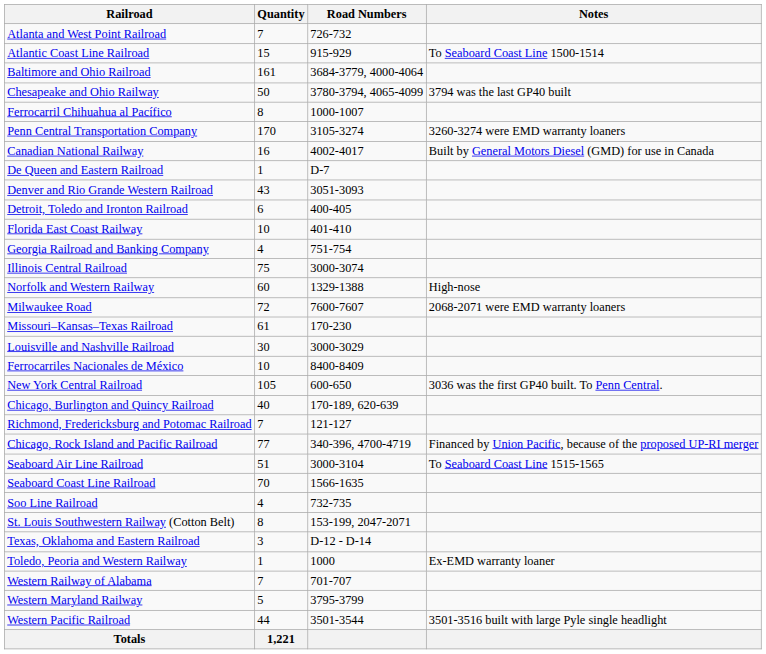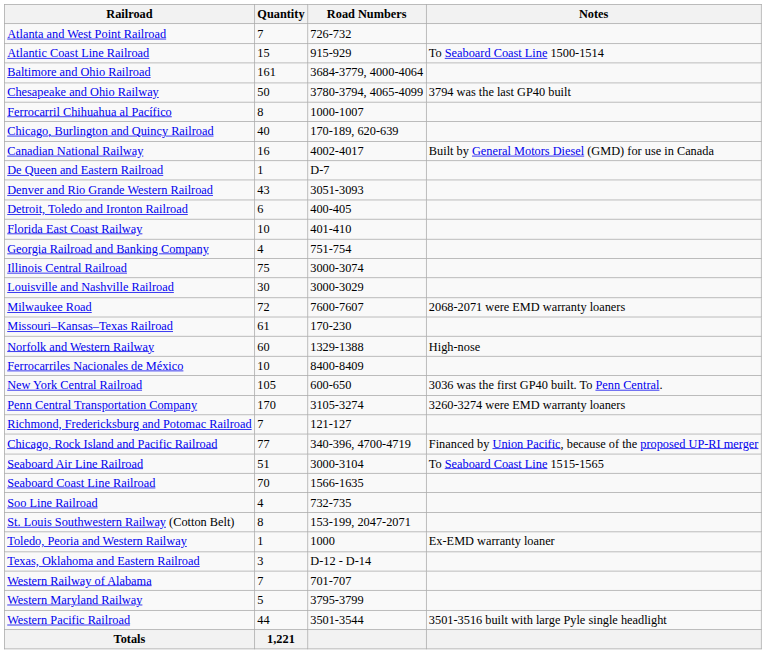 <table class="wikitable sortable">
 <tr>
 <th>Railroad</th>
 <th>Quantity</th>
 <th>Road Numbers</th>
 <th>Notes</th>
 </tr>
 <tr>
 <td><a href='#'>Atlanta and West Point Railroad</a></td>
 <td>7</td>
 <td>726-732</td>
 <td></td>
 </tr>
 <tr>
 <td><a href='#'>Atlantic Coast Line Railroad</a></td>
 <td>15</td>
 <td>915-929</td>
 <td>To <a href='#'>Seaboard Coast Line</a> 1500-1514</td>
 </tr>
 <tr>
 <td><a href='#'>Baltimore and Ohio Railroad</a></td>
 <td>161</td>
 <td>3684-3779, 4000-4064</td>
 <td></td>
 </tr>
 <tr>
 <td><a href='#'>Chesapeake and Ohio Railway</a></td>
 <td>50</td>
 <td>3780-3794, 4065-4099</td>
 <td>3794 was the last GP40 built</td>
 </tr>
 <tr>
 <td><a href='#'>Ferrocarril Chihuahua al Pacífico</a></td>
 <td>8</td>
 <td>1000-1007</td>
 <td></td>
 </tr>
 <tr>
-<td><a href='#'>Penn Central Transportation Company</a></td>
-<td>170</td>
-<td>3105-3274</td>
-<td>3260-3274 were EMD warranty loaners</td>
+<td><a href='#'>Chicago, Burlington and Quincy Railroad</a></td>
+<td>40</td>
+<td>170-189, 620-639</td>
+<td></td>
 </tr>
 <tr>
 <td><a href='#'>Canadian National Railway</a></td>
 <td>16</td>
 <td>4002-4017</td>
 <td>Built by <a href='#'>General Motors Diesel</a> (GMD) for use in Canada</td>
 </tr>
 <tr>
 <td><a href='#'>De Queen and Eastern Railroad</a></td>
 <td>1</td>
 <td>D-7</td>
 <td></td>
 </tr>
 <tr>
 <td><a href='#'>Denver and Rio Grande Western Railroad</a></td>
 <td>43</td>
 <td>3051-3093</td>
 <td></td>
 </tr>
 <tr>
 <td><a href='#'>Detroit, Toledo and Ironton Railroad</a></td>
 <td>6</td>
 <td>400-405</td>
 <td></td>
 </tr>
 <tr>
 <td><a href='#'>Florida East Coast Railway</a></td>
 <td>10</td>
 <td>401-410</td>
 <td></td>
 </tr>
 <tr>
 <td><a href='#'>Georgia Railroad and Banking Company</a></td>
 <td>4</td>
 <td>751-754</td>
 <td></td>
 </tr>
 <tr>
 <td><a href='#'>Illinois Central Railroad</a></td>
 <td>75</td>
 <td>3000-3074</td>
 <td></td>
 </tr>
 <tr>
-<td><a href='#'>Norfolk and Western Railway</a></td>
-<td>60</td>
-<td>1329-1388</td>
-<td>High-nose</td>
+<td><a href='#'>Louisville and Nashville Railroad</a></td>
+<td>30</td>
+<td>3000-3029</td>
+<td></td>
 </tr>
 <tr>
 <td><a href='#'>Milwaukee Road</a></td>
 <td>72</td>
 <td>7600-7607</td>
 <td>2068-2071 were EMD warranty loaners</td>
 </tr>
 <tr>
 <td><a href='#'>Missouri–Kansas–Texas Railroad</a></td>
 <td>61</td>
 <td>170-230</td>
 <td></td>
 </tr>
 <tr>
-<td><a href='#'>Louisville and Nashville Railroad</a></td>
-<td>30</td>
-<td>3000-3029</td>
-<td></td>
+<td><a href='#'>Norfolk and Western Railway</a></td>
+<td>60</td>
+<td>1329-1388</td>
+<td>High-nose</td>
 </tr>
 <tr>
 <td><a href='#'>Ferrocarriles Nacionales de México</a></td>
 <td>10</td>
 <td>8400-8409</td>
 <td></td>
 </tr>
 <tr>
 <td><a href='#'>New York Central Railroad</a></td>
 <td>105</td>
 <td>600-650</td>
 <td>3036 was the first GP40 built. To <a href='#'>Penn Central</a>.</td>
 </tr>
 <tr>
-<td><a href='#'>Chicago, Burlington and Quincy Railroad</a></td>
-<td>40</td>
-<td>170-189, 620-639</td>
-<td></td>
+<td><a href='#'>Penn Central Transportation Company</a></td>
+<td>170</td>
+<td>3105-3274</td>
+<td>3260-3274 were EMD warranty loaners</td>
 </tr>
 <tr>
 <td><a href='#'>Richmond, Fredericksburg and Potomac Railroad</a></td>
 <td>7</td>
 <td>121-127</td>
 <td></td>
 </tr>
 <tr>
 <td><a href='#'>Chicago, Rock Island and Pacific Railroad</a></td>
 <td>77</td>
 <td>340-396, 4700-4719</td>
 <td>Financed by <a href='#'>Union Pacific</a>, because of the <a href='#'>proposed UP-RI merger</a></td>
 </tr>
 <tr>
 <td><a href='#'>Seaboard Air Line Railroad</a></td>
 <td>51</td>
 <td>3000-3104</td>
 <td>To <a href='#'>Seaboard Coast Line</a> 1515-1565</td>
 </tr>
 <tr>
 <td><a href='#'>Seaboard Coast Line Railroad</a></td>
 <td>70</td>
 <td>1566-1635</td>
 <td></td>
 </tr>
 <tr>
 <td><a href='#'>Soo Line Railroad</a></td>
 <td>4</td>
 <td>732-735</td>
 <td></td>
 </tr>
 <tr>
 <td><a href='#'>St. Louis Southwestern Railway</a> (Cotton Belt)</td>
 <td>8</td>
 <td>153-199, 2047-2071</td>
 <td></td>
 </tr>
 <tr>
+<td><a href='#'>Toledo, Peoria and Western Railway</a></td>
+<td>1</td>
+<td>1000</td>
+<td>Ex-EMD warranty loaner</td>
+</tr>
+<tr>
 <td><a href='#'>Texas, Oklahoma and Eastern Railroad</a></td>
 <td>3</td>
 <td>D-12 - D-14</td>
 <td></td>
-</tr>
-<tr>
-<td><a href='#'>Toledo, Peoria and Western Railway</a></td>
-<td>1</td>
-<td>1000</td>
-<td>Ex-EMD warranty loaner</td>
 </tr>
 <tr>
 <td><a href='#'>Western Railway of Alabama</a></td>
 <td>7</td>
 <td>701-707</td>
 <td></td>
 </tr>
 <tr>
 <td><a href='#'>Western Maryland Railway</a></td>
 <td>5</td>
 <td>3795-3799</td>
 <td></td>
 </tr>
 <tr>
 <td><a href='#'>Western Pacific Railroad</a></td>
 <td>44</td>
 <td>3501-3544</td>
 <td>3501-3516 built with large Pyle single headlight</td>
 </tr>
 <tr>
 <th>Totals</th>
 <th>1,221</th>
 <th></th>
 <th></th>
 </tr>
 </table>
